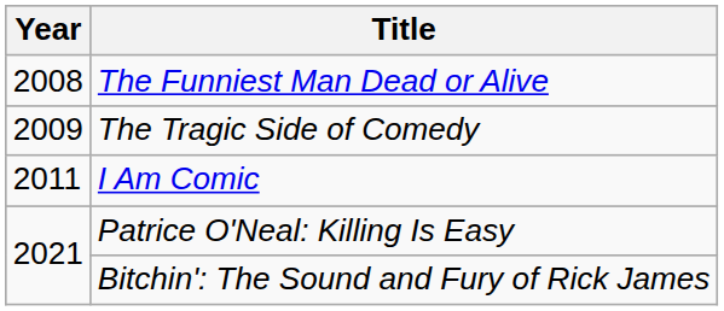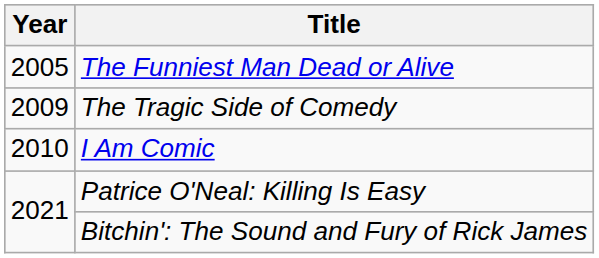 <table class="wikitable plainrowheaders sortable" style="margin-right: 0;">
 <tr>
 <th scope="col">Year</th>
 <th scope="col">Title</th>
 </tr>
 <tr>
-<td>2008</td>
+<td>2005</td>
 <td><em><a href='#'>The Funniest Man Dead or Alive</a></em></td>
 </tr>
 <tr>
 <td>2009</td>
 <td><em>The Tragic Side of Comedy</em></td>
 </tr>
 <tr>
-<td>2011</td>
+<td>2010</td>
 <td><em><a href='#'>I Am Comic</a></em></td>
 </tr>
 <tr>
 <td rowspan=2>2021</td>
 <td><em>Patrice O'Neal: Killing Is Easy</em></td>
 </tr>
 <tr>
 <td><em>Bitchin': The Sound and Fury of Rick James</em></td>
 </tr>
 </table>
